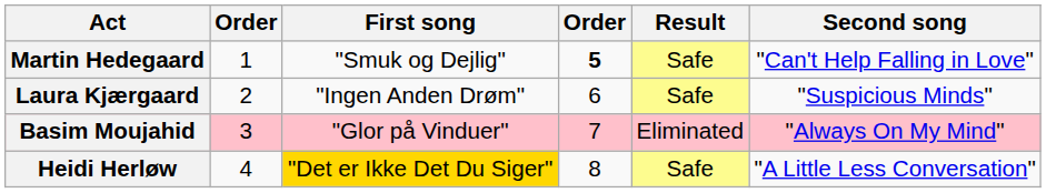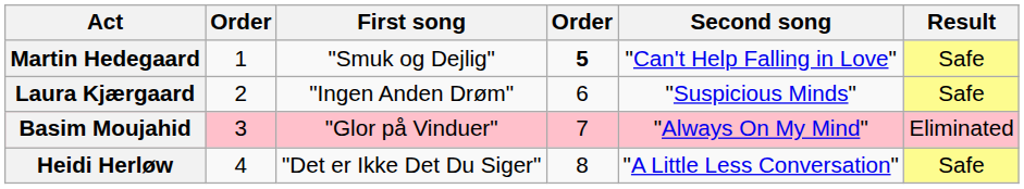 <table class="wikitable plainrowheaders" style="text-align:center;">
 <tr>
 <th>Act</th>
 <th>Order</th>
 <th>First song</th>
 <th>Order</th>
+<th>Second song</th>
 <th>Result</th>
-<th>Second song</th>
 </tr>
 <tr>
 <th scope=row>Martin Hedegaard</th>
 <td>1</td>
 <td>"Smuk og Dejlig"</td>
 <td><strong>5</strong></td>
+<td>"<a href='#'>Can't Help Falling in Love</a>"</td>
 <td style="background:#fdfc8f;">Safe</td>
-<td>"<a href='#'>Can't Help Falling in Love</a>"</td>
 </tr>
 <tr>
 <th scope=row>Laura Kjærgaard</th>
 <td>2</td>
 <td>"Ingen Anden Drøm"</td>
 <td>6</td>
+<td>"<a href='#'>Suspicious Minds</a>"</td>
 <td style="background:#fdfc8f;">Safe</td>
-<td>"<a href='#'>Suspicious Minds</a>"</td>
 </tr>
 <tr style="background:pink;">
 <th scope=row>Basim Moujahid</th>
 <td>3</td>
 <td>"Glor på Vinduer"</td>
 <td>7</td>
+<td>"<a href='#'>Always On My Mind</a>"</td>
 <td>Eliminated</td>
-<td>"<a href='#'>Always On My Mind</a>"</td>
 </tr>
 <tr>
 <th scope=row>Heidi Herløw</th>
 <td>4</td>
-<td style="background: gold;">"Det er Ikke Det Du Siger"</td>
+<td>"Det er Ikke Det Du Siger"</td>
 <td>8</td>
+<td>"<a href='#'>A Little Less Conversation</a>"</td>
 <td style="background:#fdfc8f;">Safe</td>
-<td>"<a href='#'>A Little Less Conversation</a>"</td>
 </tr>
 </table>
